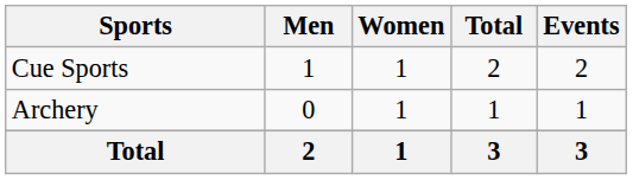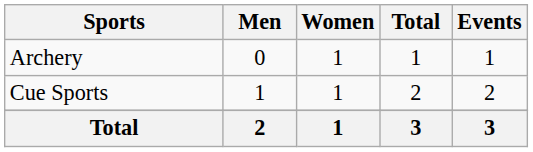 <table class="wikitable sortable" style="text-align:center;">
 <tr>
 <th width=150>Sports</th>
 <th width=45>Men</th>
 <th width=45>Women</th>
 <th width=45>Total</th>
 <th width=45>Events</th>
 </tr>
 <tr>
+<td align=left>Archery</td>
+<td>0</td>
+<td>1</td>
+<td>1</td>
+<td>1</td>
+</tr>
+<tr>
 <td align=left>Cue Sports</td>
 <td>1</td>
 <td>1</td>
 <td>2</td>
 <td>2</td>
-</tr>
-<tr>
-<td align=left>Archery</td>
-<td>0</td>
-<td>1</td>
-<td>1</td>
-<td>1</td>
 </tr>
 <tr>
 </tr>
 <tr class="sortbottom">
 <th>Total</th>
 <th>2</th>
 <th>1</th>
 <th>3</th>
 <th>3</th>
 </tr>
 </table>
